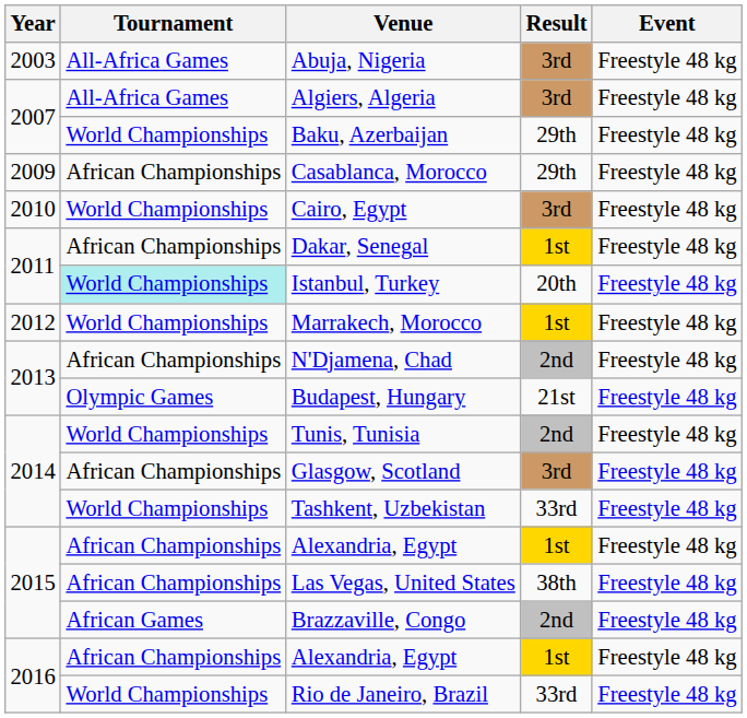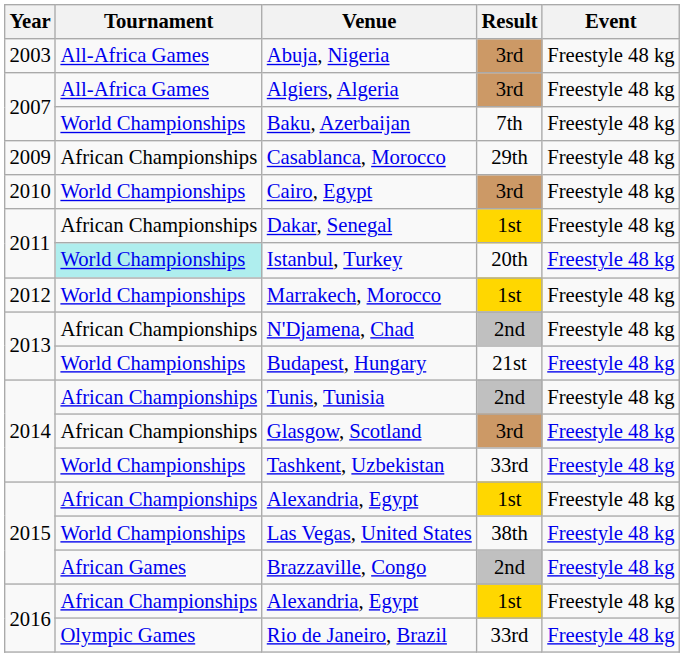 <table class="wikitable" style="font-size:95%;">
 <tr>
 <th>Year</th>
 <th>Tournament</th>
 <th>Venue</th>
 <th>Result</th>
 <th>Event</th>
 </tr>
 <tr>
 <td>2003</td>
 <td><a href='#'>All-Africa Games</a></td>
 <td> <a href='#'>Abuja</a>, <a href='#'>Nigeria</a></td>
 <td align="center" bgcolor=cc9966>3rd</td>
 <td align="right">Freestyle 48 kg</td>
 </tr>
 <tr>
 <td rowspan=2>2007</td>
 <td><a href='#'>All-Africa Games</a></td>
 <td> <a href='#'>Algiers</a>, <a href='#'>Algeria</a></td>
 <td align="center" bgcolor=cc9966>3rd</td>
 <td align="right">Freestyle 48 kg</td>
 </tr>
 <tr>
 <td><a href='#'>World Championships</a></td>
 <td> <a href='#'>Baku</a>, <a href='#'>Azerbaijan</a></td>
-<td align="center">29th</td>
+<td align="center">7th</td>
 <td align="right">Freestyle 48 kg</td>
 </tr>
 <tr>
 <td>2009</td>
 <td>African Championships</td>
 <td> <a href='#'>Casablanca</a>, <a href='#'>Morocco</a></td>
 <td align="center">29th</td>
 <td align="right">Freestyle 48 kg</td>
 </tr>
 <tr>
 <td>2010</td>
 <td><a href='#'>World Championships</a></td>
 <td> <a href='#'>Cairo</a>, <a href='#'>Egypt</a></td>
 <td align="center" bgcolor=cc9966>3rd</td>
 <td align="right">Freestyle 48 kg</td>
 </tr>
 <tr>
 <td rowspan=2>2011</td>
 <td>African Championships</td>
 <td> <a href='#'>Dakar</a>, <a href='#'>Senegal</a></td>
 <td align="center" bgcolor=gold>1st</td>
 <td align="right">Freestyle 48 kg</td>
 </tr>
 <tr>
 <td style="background: paleturquoise;"><a href='#'>World Championships</a></td>
 <td> <a href='#'>Istanbul</a>, <a href='#'>Turkey</a></td>
 <td align="center">20th</td>
 <td align="right"><a href='#'>Freestyle 48 kg</a></td>
 </tr>
 <tr>
 <td>2012</td>
 <td><a href='#'>World Championships</a></td>
 <td> <a href='#'>Marrakech</a>, <a href='#'>Morocco</a></td>
 <td align="center" bgcolor=gold>1st</td>
 <td align="right">Freestyle 48 kg</td>
 </tr>
 <tr>
 <td rowspan=2>2013</td>
 <td>African Championships</td>
 <td> <a href='#'>N'Djamena</a>, <a href='#'>Chad</a></td>
 <td align="center" bgcolor=silver>2nd</td>
 <td align="right">Freestyle 48 kg</td>
 </tr>
 <tr>
-<td><a href='#'>Olympic Games</a></td>
+<td><a href='#'>World Championships</a></td>
 <td> <a href='#'>Budapest</a>, <a href='#'>Hungary</a></td>
 <td align="center">21st</td>
 <td align="right"><a href='#'>Freestyle 48 kg</a></td>
 </tr>
 <tr>
 <td rowspan=3>2014</td>
-<td><a href='#'>World Championships</a></td>
+<td><a href='#'>African Championships</a></td>
 <td> <a href='#'>Tunis</a>, <a href='#'>Tunisia</a></td>
 <td align="center" bgcolor=silver>2nd</td>
 <td align="right">Freestyle 48 kg</td>
 </tr>
 <tr>
 <td>African Championships</td>
 <td> <a href='#'>Glasgow</a>, <a href='#'>Scotland</a></td>
 <td align="center" bgcolor=cc9966>3rd</td>
 <td align="right"><a href='#'>Freestyle 48 kg</a></td>
 </tr>
 <tr>
 <td><a href='#'>World Championships</a></td>
 <td> <a href='#'>Tashkent</a>, <a href='#'>Uzbekistan</a></td>
 <td align="center">33rd</td>
 <td align="right"><a href='#'>Freestyle 48 kg</a></td>
 </tr>
 <tr>
 <td rowspan=3>2015</td>
 <td><a href='#'>African Championships</a></td>
 <td> <a href='#'>Alexandria</a>, <a href='#'>Egypt</a></td>
 <td align="center" bgcolor=gold>1st</td>
 <td align="right">Freestyle 48 kg</td>
 </tr>
 <tr>
-<td><a href='#'>African Championships</a></td>
+<td><a href='#'>World Championships</a></td>
 <td> <a href='#'>Las Vegas</a>, <a href='#'>United States</a></td>
 <td align="center">38th</td>
 <td align="right"><a href='#'>Freestyle 48 kg</a></td>
 </tr>
 <tr>
 <td><a href='#'>African Games</a></td>
 <td> <a href='#'>Brazzaville</a>, <a href='#'>Congo</a></td>
 <td align="center" bgcolor=silver>2nd</td>
 <td align="right"><a href='#'>Freestyle 48 kg</a></td>
 </tr>
 <tr>
 <td rowspan=2>2016</td>
 <td><a href='#'>African Championships</a></td>
 <td> <a href='#'>Alexandria</a>, <a href='#'>Egypt</a></td>
 <td align="center" bgcolor=gold>1st</td>
 <td>Freestyle 48 kg</td>
 </tr>
 <tr>
-<td><a href='#'>World Championships</a></td>
+<td><a href='#'>Olympic Games</a></td>
 <td> <a href='#'>Rio de Janeiro</a>, <a href='#'>Brazil</a></td>
 <td align="center">33rd</td>
 <td><a href='#'>Freestyle 48 kg</a></td>
 </tr>
 </table>
